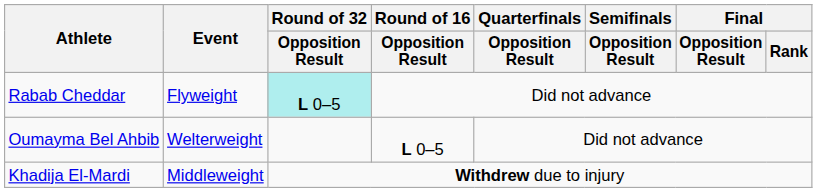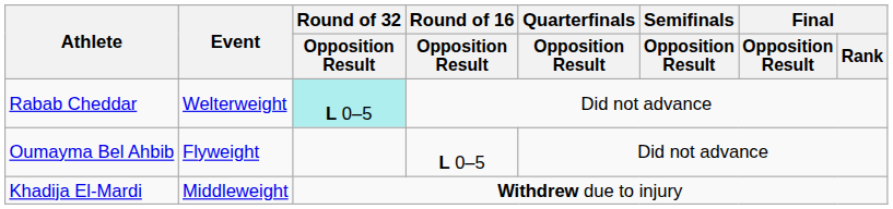 <table class="wikitable" style="font-size:90%">
 <tr>
 <th rowspan="2">Athlete</th>
 <th rowspan="2">Event</th>
 <th>Round of 32</th>
 <th>Round of 16</th>
 <th>Quarterfinals</th>
 <th>Semifinals</th>
 <th colspan=2>Final</th>
 </tr>
 <tr style="font-size:95%">
 <th>Opposition<br>Result</th>
 <th>Opposition<br>Result</th>
 <th>Opposition<br>Result</th>
 <th>Opposition<br>Result</th>
 <th>Opposition<br>Result</th>
 <th>Rank</th>
 </tr>
 <tr align=center>
 <td align=left><a href='#'>Rabab Cheddar</a></td>
-<td align=left><a href='#'>Flyweight</a></td>
+<td align=left><a href='#'>Welterweight</a></td>
 <td style="background: paleturquoise;"><br><strong>L</strong> 0–5</td>
 <td colspan=5>Did not advance</td>
 </tr>
 <tr align=center>
 <td align=left><a href='#'>Oumayma Bel Ahbib</a></td>
-<td align=left><a href='#'>Welterweight</a></td>
+<td align=left><a href='#'>Flyweight</a></td>
 <td></td>
 <td><br><strong>L</strong> 0–5</td>
 <td colspan="4">Did not advance</td>
 </tr>
 <tr align=center>
 <td align=left><a href='#'>Khadija El-Mardi</a></td>
 <td align=left><a href='#'>Middleweight</a></td>
 <td colspan=6><strong>Withdrew</strong> due to injury</td>
 </tr>
 </table>
